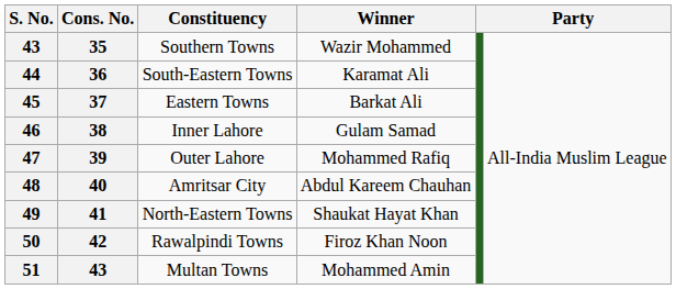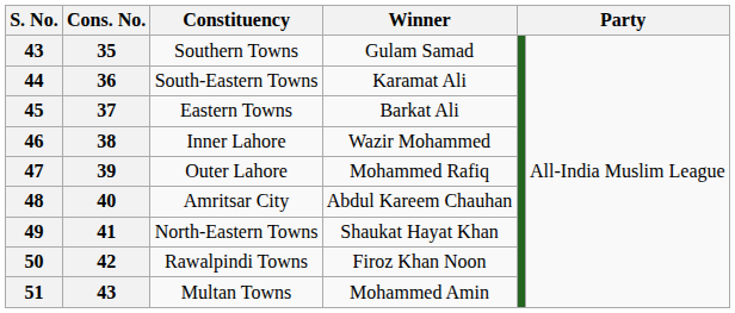 <table class="wikitable" style="text-align:center">
 <tr>
 <th>S. No.</th>
 <th>Cons. No.</th>
 <th>Constituency</th>
 <th>Winner</th>
 <th colspan=2>Party</th>
 </tr>
 <tr>
 <th>43</th>
 <th>35</th>
 <td>Southern Towns</td>
-<td>Wazir Mohammed</td>
+<td>Gulam Samad</td>
 <td rowspan=9 bgcolor=#256520></td>
 <td rowspan=9>All-India Muslim League</td>
 </tr>
 <tr>
 <th>44</th>
 <th>36</th>
 <td>South-Eastern Towns</td>
 <td>Karamat Ali</td>
 </tr>
 <tr>
 <th>45</th>
 <th>37</th>
 <td>Eastern Towns</td>
 <td>Barkat Ali</td>
 </tr>
 <tr>
 <th>46</th>
 <th>38</th>
 <td>Inner Lahore</td>
-<td>Gulam Samad</td>
+<td>Wazir Mohammed</td>
 </tr>
 <tr>
 <th>47</th>
 <th>39</th>
 <td>Outer Lahore</td>
 <td>Mohammed Rafiq</td>
 </tr>
 <tr>
 <th>48</th>
 <th>40</th>
 <td>Amritsar City</td>
 <td>Abdul Kareem Chauhan</td>
 </tr>
 <tr>
 <th>49</th>
 <th>41</th>
 <td>North-Eastern Towns</td>
 <td>Shaukat Hayat Khan</td>
 </tr>
 <tr>
 <th>50</th>
 <th>42</th>
 <td>Rawalpindi Towns</td>
 <td>Firoz Khan Noon</td>
 </tr>
 <tr>
 <th>51</th>
 <th>43</th>
 <td>Multan Towns</td>
 <td>Mohammed Amin</td>
 </tr>
 </table>
